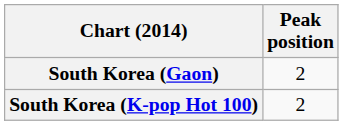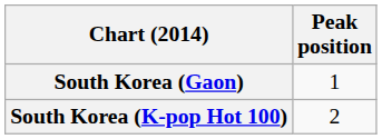 <table class="wikitable plainrowheaders" style="text-align:center">
 <tr>
 <th scope="col">Chart (2014)</th>
 <th scope="col">Peak<br>position</th>
 </tr>
 <tr>
 <th scope="row">South Korea (<a href='#'>Gaon</a>)</th>
-<td>2</td>
+<td>1</td>
 </tr>
 <tr>
 <th scope="row">South Korea (<a href='#'>K-pop Hot 100</a>)</th>
 <td>2</td>
 </tr>
 </table>
